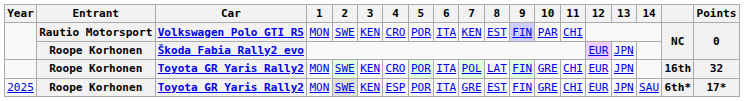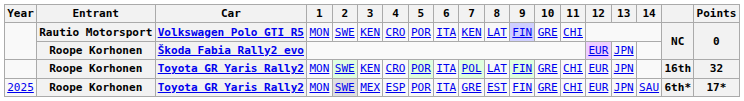 <table class="wikitable" style="text-align:center; font-size:85%;">
 <tr>
 <th>Year</th>
 <th>Entrant</th>
 <th>Car</th>
 <th>1</th>
 <th>2</th>
 <th>3</th>
 <th>4</th>
 <th>5</th>
 <th>6</th>
 <th>7</th>
 <th>8</th>
 <th>9</th>
 <th>10</th>
 <th>11</th>
 <th>12</th>
 <th>13</th>
 <th>14</th>
 <th></th>
 <th>Points</th>
 </tr>
 <tr>
 <td rowspan="2"></td>
 <th nowrap>Rautio Motorsport</th>
 <th nowrap><a href='#'>Volkswagen Polo GTI R5</a></th>
 <td><a href='#'>MON</a></td>
 <td><a href='#'>SWE</a></td>
 <td><a href='#'>KEN</a></td>
 <td><a href='#'>CRO</a></td>
 <td><a href='#'>POR</a></td>
 <td><a href='#'>ITA</a></td>
 <td><a href='#'>KEN</a></td>
-<td><a href='#'>EST</a></td>
+<td><a href='#'>LAT</a></td>
 <td style="background:#CFCFFF;"><a href='#'>FIN</a><br></td>
-<td><a href='#'>PAR</a></td>
+<td><a href='#'>GRE</a></td>
 <td><a href='#'>CHI</a></td>
 <td colspan=3></td>
 <th rowspan="2">NC</th>
 <th rowspan="2">0</th>
 </tr>
 <tr>
 <th nowrap>Roope Korhonen</th>
 <th nowrap><a href='#'>Škoda Fabia Rally2 evo</a></th>
 <td colspan=11></td>
 <td style="background:#EFCFFF;"><a href='#'>EUR</a><br></td>
 <td><a href='#'>JPN</a></td>
 <td></td>
 </tr>
 <tr>
 <td></td>
 <th nowrap>Roope Korhonen</th>
 <th nowrap><a href='#'>Toyota GR Yaris Rally2</a></th>
 <td><a href='#'>MON</a></td>
 <td style="background:#DFFFDF;"><a href='#'>SWE</a><br></td>
 <td><a href='#'>KEN</a></td>
 <td><a href='#'>CRO</a></td>
 <td style="background:#DFFFDF;"><a href='#'>POR</a><br></td>
 <td><a href='#'>ITA</a><br></td>
 <td style="background:#DFFFDF;"><a href='#'>POL</a><br></td>
 <td><a href='#'>LAT</a></td>
 <td style="background:#DFFFDF;"><a href='#'>FIN</a><br></td>
 <td><a href='#'>GRE</a></td>
 <td><a href='#'>CHI</a></td>
 <td><a href='#'>EUR</a></td>
 <td><a href='#'>JPN</a></td>
 <td></td>
 <th>16th</th>
 <th>32</th>
 </tr>
 <tr>
 <td><a href='#'>2025</a></td>
 <th nowrap>Roope Korhonen</th>
 <th nowrap><a href='#'>Toyota GR Yaris Rally2</a></th>
 <td><a href='#'>MON</a></td>
 <td style="background:#DFDFDF;"><a href='#'>SWE</a><br></td>
-<td><a href='#'>KEN</a></td>
+<td><a href='#'>MEX</a></td>
 <td><a href='#'>ESP</a></td>
 <td><a href='#'>POR</a></td>
 <td><a href='#'>ITA</a></td>
 <td><a href='#'>GRE</a></td>
 <td><a href='#'>EST</a></td>
 <td><a href='#'>FIN</a></td>
 <td><a href='#'>GRE</a></td>
 <td><a href='#'>CHI</a></td>
 <td><a href='#'>EUR</a></td>
 <td><a href='#'>JPN</a></td>
 <td><a href='#'>SAU</a></td>
 <th>6th*</th>
 <th>17*</th>
 </tr>
 </table>
